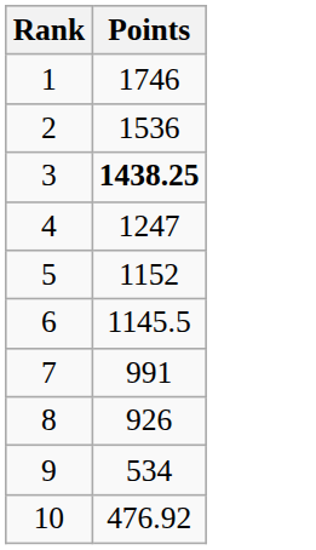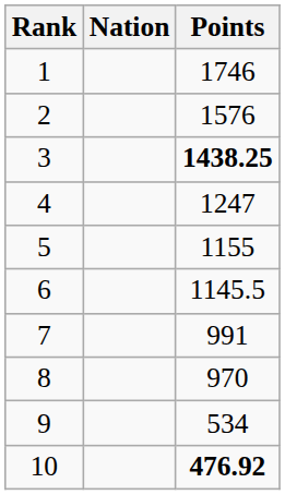 <table class="wikitable sortable">
 <tr>
 <th>Rank</th>
+<th>Nation</th>
 <th>Points</th>
 </tr>
 <tr>
 <td align=center>1</td>
+<td></td>
 <td align=center>1746</td>
 </tr>
 <tr>
 <td align=center>2</td>
-<td align=center>1536</td>
+<td></td>
+<td align=center>1576</td>
 </tr>
 <tr>
 <td align=center>3</td>
+<td></td>
 <td align=center><strong>1438.25</strong></td>
 </tr>
 <tr>
 <td align=center>4</td>
+<td></td>
 <td align=center>1247</td>
 </tr>
 <tr>
 <td align=center>5</td>
-<td align=center>1152</td>
+<td></td>
+<td align=center>1155</td>
 </tr>
 <tr>
 <td align=center>6</td>
+<td></td>
 <td align=center>1145.5</td>
 </tr>
 <tr>
 <td align=center>7</td>
+<td></td>
 <td align=center>991</td>
 </tr>
 <tr>
 <td align=center>8</td>
-<td align=center>926</td>
+<td></td>
+<td align=center>970</td>
 </tr>
 <tr>
 <td align=center>9</td>
+<td></td>
 <td align=center>534</td>
 </tr>
 <tr>
 <td align=center>10</td>
-<td align=center>476.92</td>
+<td></td>
+<td align=center><strong>476.92</strong></td>
 </tr>
 </table>
